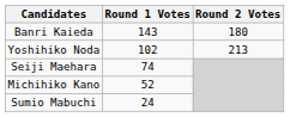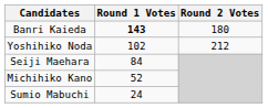 <table class="wikitable" style="text-align: center;">
 <tr>
 <th>Candidates</th>
 <th>Round 1 Votes</th>
 <th>Round 2 Votes</th>
 </tr>
 <tr>
 <td>Banri Kaieda</td>
-<td>143</td>
+<td><strong>143</strong></td>
 <td>180</td>
 </tr>
 <tr>
 <td>Yoshihiko Noda </td>
 <td>102</td>
-<td>213</td>
+<td>212</td>
 </tr>
 <tr>
 <td>Seiji Maehara</td>
-<td>74</td>
+<td>84</td>
 <td rowspan=3 bgcolor=lightgrey></td>
 </tr>
 <tr>
 <td>Michihiko Kano</td>
 <td>52</td>
 </tr>
 <tr>
 <td>Sumio Mabuchi</td>
 <td>24</td>
 </tr>
 </table>
